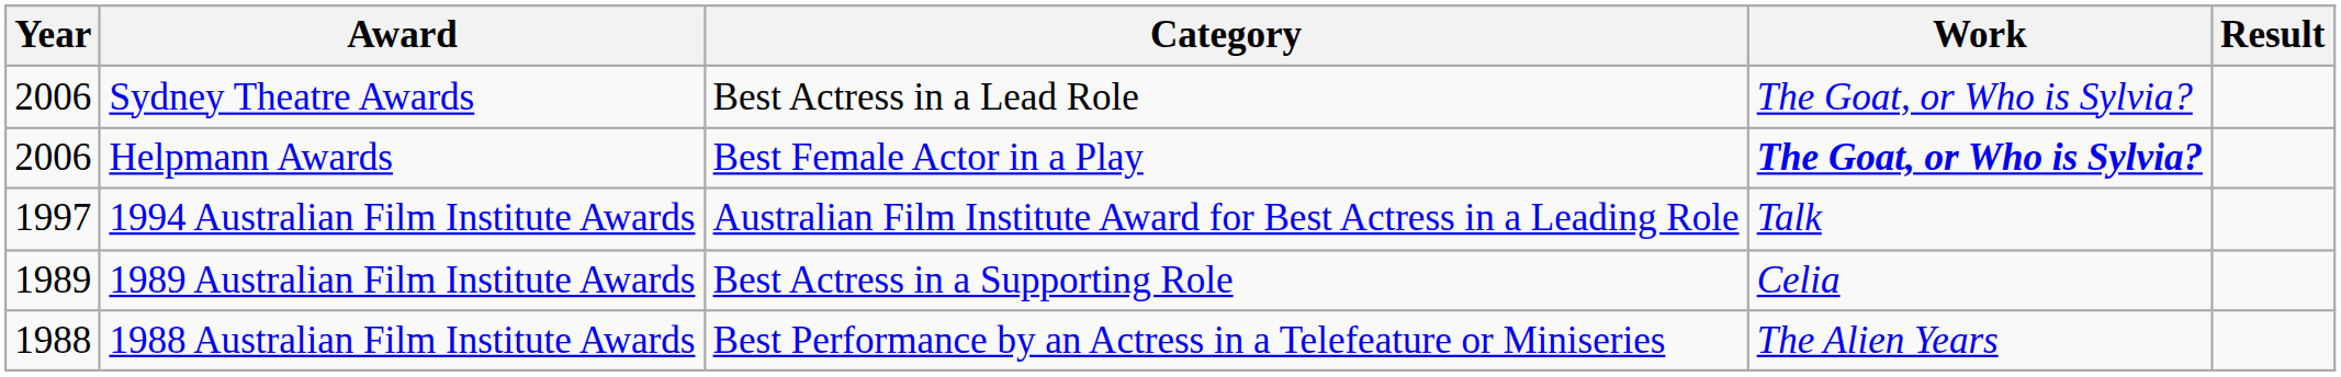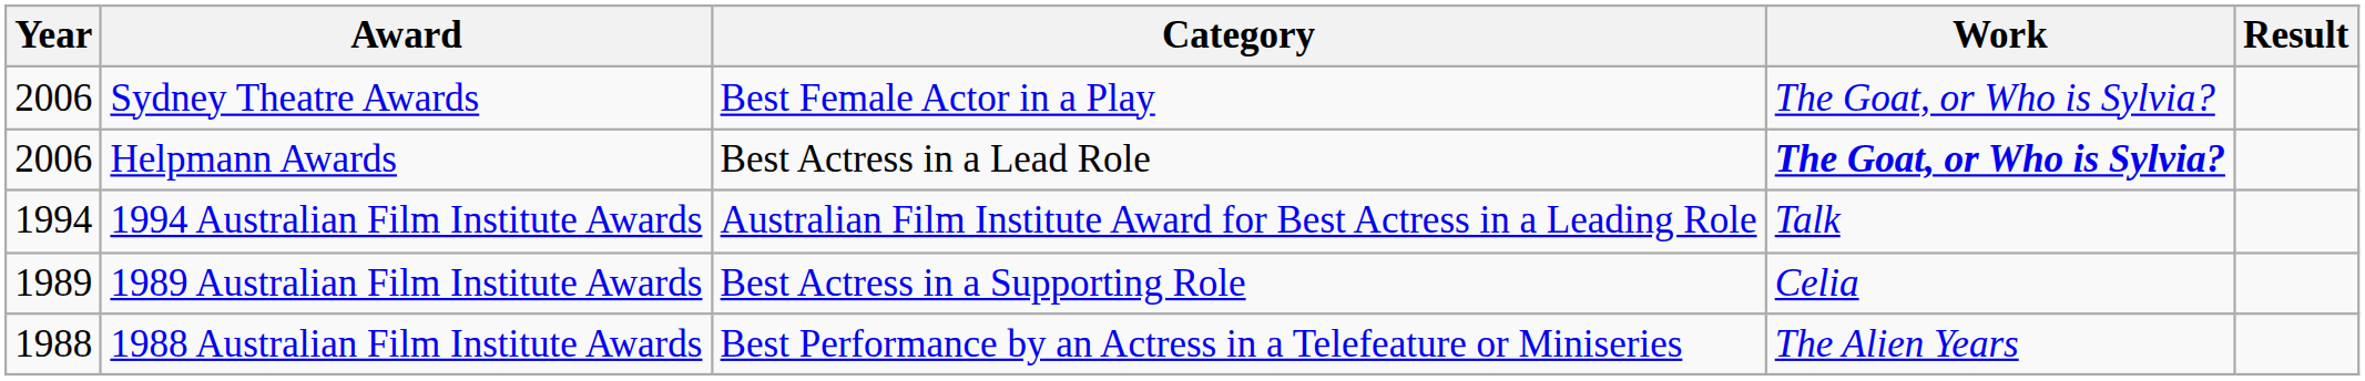 <table class="wikitable">
 <tr>
 <th>Year</th>
 <th>Award</th>
 <th>Category</th>
 <th>Work</th>
 <th>Result</th>
 </tr>
 <tr>
 <td>2006</td>
 <td><a href='#'>Sydney Theatre Awards</a></td>
-<td>Best Actress in a Lead Role</td>
+<td><a href='#'>Best Female Actor in a Play</a></td>
 <td><em><a href='#'>The Goat, or Who is Sylvia?</a></em></td>
 <td></td>
 </tr>
 <tr>
 <td>2006</td>
 <td><a href='#'>Helpmann Awards</a></td>
-<td><a href='#'>Best Female Actor in a Play</a></td>
+<td>Best Actress in a Lead Role</td>
 <td><strong><em><a href='#'>The Goat, or Who is Sylvia?</a></em></strong></td>
 <td></td>
 </tr>
 <tr>
-<td>1997</td>
+<td>1994</td>
 <td><a href='#'>1994 Australian Film Institute Awards</a></td>
 <td><a href='#'>Australian Film Institute Award for Best Actress in a Leading Role</a></td>
 <td><em><a href='#'>Talk</a></em></td>
 <td></td>
 </tr>
 <tr>
 <td>1989</td>
 <td><a href='#'>1989 Australian Film Institute Awards</a></td>
 <td><a href='#'>Best Actress in a Supporting Role</a></td>
 <td><em><a href='#'>Celia</a></em></td>
 <td></td>
 </tr>
 <tr>
 <td>1988</td>
 <td><a href='#'>1988 Australian Film Institute Awards</a></td>
 <td><a href='#'>Best Performance by an Actress in a Telefeature or Miniseries</a></td>
 <td><em><a href='#'>The Alien Years</a></em></td>
 <td></td>
 </tr>
 </table>
